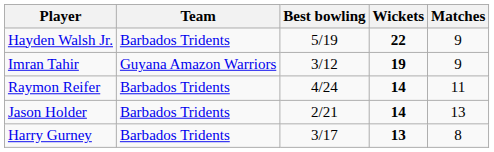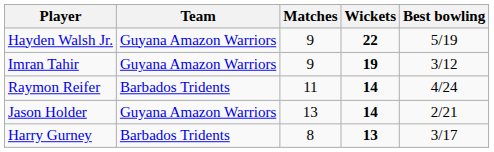 <table class="wikitable" style="text-align: center;">
 <tr>
 <th>Player</th>
 <th>Team</th>
+<th>Matches</th>
+<th>Wickets</th>
 <th>Best bowling</th>
-<th>Wickets</th>
-<th>Matches</th>
 </tr>
 <tr>
 <td style="text-align:left"><a href='#'>Hayden Walsh Jr.</a></td>
-<td style="text-align:left"><a href='#'>Barbados Tridents</a></td>
+<td style="text-align:left"><a href='#'>Guyana Amazon Warriors</a></td>
+<td>9</td>
+<td><strong>22</strong></td>
 <td>5/19</td>
-<td><strong>22</strong></td>
-<td>9</td>
 </tr>
 <tr>
 <td style="text-align:left"><a href='#'>Imran Tahir</a></td>
 <td style="text-align:left"><a href='#'>Guyana Amazon Warriors</a></td>
+<td>9</td>
+<td><strong>19</strong></td>
 <td>3/12</td>
-<td><strong>19</strong></td>
-<td>9</td>
 </tr>
 <tr>
 <td style="text-align:left"><a href='#'>Raymon Reifer</a></td>
 <td style="text-align:left"><a href='#'>Barbados Tridents</a></td>
+<td>11</td>
+<td><strong>14</strong></td>
 <td>4/24</td>
-<td><strong>14</strong></td>
-<td>11</td>
 </tr>
 <tr>
 <td style="text-align:left"><a href='#'>Jason Holder</a></td>
-<td style="text-align:left"><a href='#'>Barbados Tridents</a></td>
+<td style="text-align:left"><a href='#'>Guyana Amazon Warriors</a></td>
+<td>13</td>
+<td><strong>14</strong></td>
 <td>2/21</td>
-<td><strong>14</strong></td>
-<td>13</td>
 </tr>
 <tr>
 <td style="text-align:left"><a href='#'>Harry Gurney</a></td>
 <td style="text-align:left"><a href='#'>Barbados Tridents</a></td>
+<td>8</td>
+<td><strong>13</strong></td>
 <td>3/17</td>
-<td><strong>13</strong></td>
-<td>8</td>
 </tr>
 </table>
